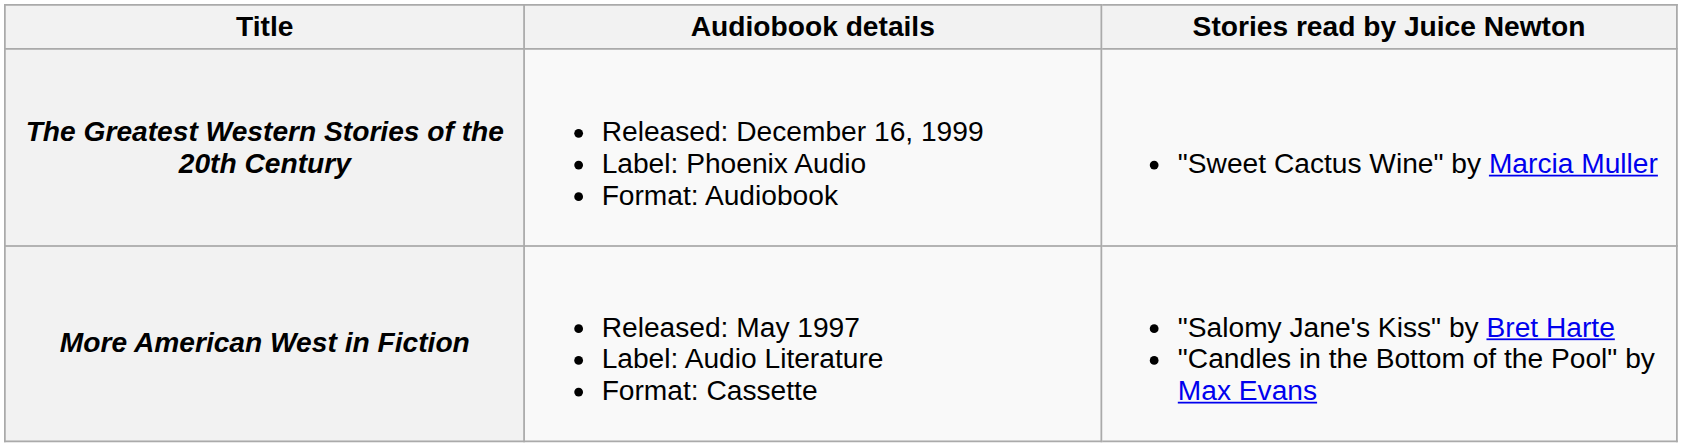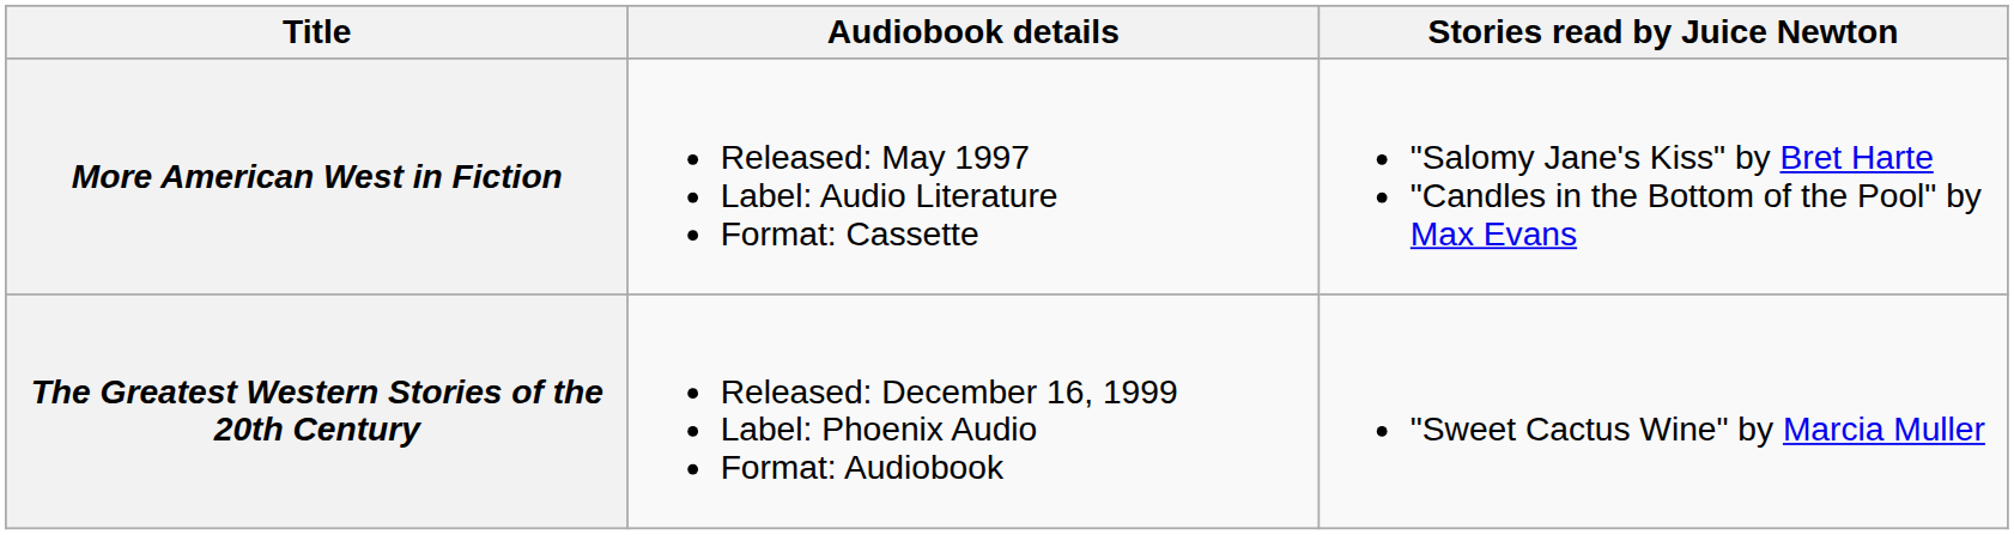 <table class="wikitable plainrowheaders">
 <tr>
 <th style="width:18em;">Title</th>
 <th style="width:20em;">Audiobook details</th>
 <th style="width:20em;">Stories read by Juice Newton</th>
 </tr>
 <tr>
+<th scope="row"><em>More American West in Fiction</em></th>
+<td><br><ul><li>Released: May 1997</li><li>Label: Audio Literature</li><li>Format: Cassette</li></ul></td>
+<td><br><ul><li>"Salomy Jane's Kiss" by <a href='#'>Bret Harte</a></li><li>"Candles in the Bottom of the Pool" by <a href='#'>Max Evans</a></li></ul></td>
+</tr>
+<tr>
 <th scope="row"><em>The Greatest Western Stories of the 20th Century</em></th>
 <td><br><ul><li>Released: December 16, 1999</li><li>Label: Phoenix Audio</li><li>Format: Audiobook</li></ul></td>
 <td><br><ul><li>"Sweet Cactus Wine" by <a href='#'>Marcia Muller</a></li></ul></td>
 </tr>
-<tr>
-<th scope="row"><em>More American West in Fiction</em></th>
-<td><br><ul><li>Released: May 1997</li><li>Label: Audio Literature</li><li>Format: Cassette</li></ul></td>
-<td><br><ul><li>"Salomy Jane's Kiss" by <a href='#'>Bret Harte</a></li><li>"Candles in the Bottom of the Pool" by <a href='#'>Max Evans</a></li></ul></td>
-</tr>
 </table>
